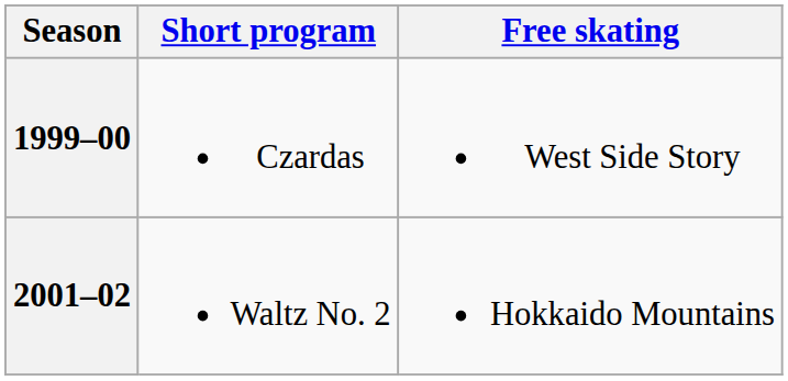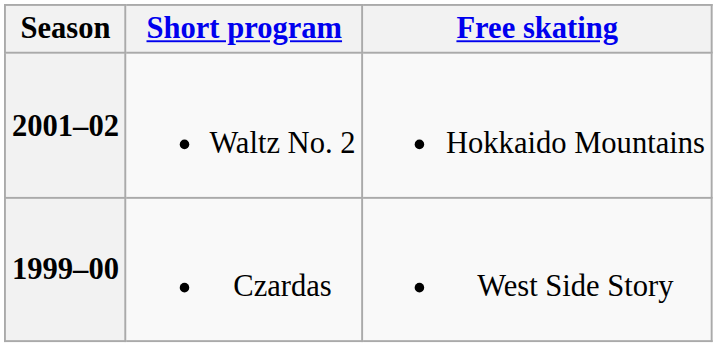 <table class=wikitable style=text-align:center>
 <tr>
 <th>Season</th>
 <th><a href='#'>Short program</a></th>
 <th><a href='#'>Free skating</a></th>
 </tr>
 <tr>
+<th>2001–02<br></th>
+<td><br><ul><li>Waltz No. 2 <br></li></ul></td>
+<td><br><ul><li>Hokkaido Mountains <br></li></ul></td>
+</tr>
+<tr>
 <th>1999–00<br></th>
 <td><br><ul><li>Czardas</li></ul></td>
 <td><br><ul><li>West Side Story <br></li></ul></td>
 </tr>
-<tr>
-<th>2001–02<br></th>
-<td><br><ul><li>Waltz No. 2 <br></li></ul></td>
-<td><br><ul><li>Hokkaido Mountains <br></li></ul></td>
-</tr>
 </table>
